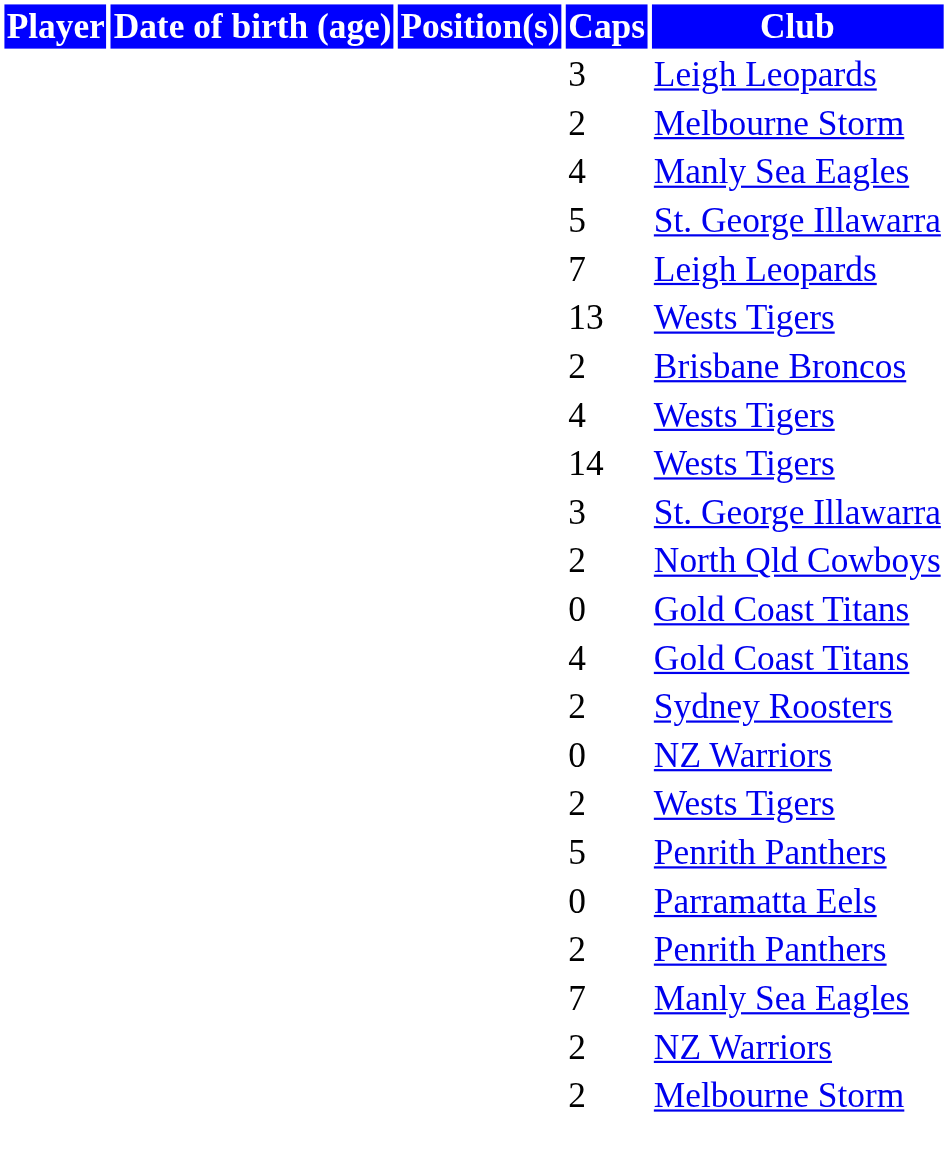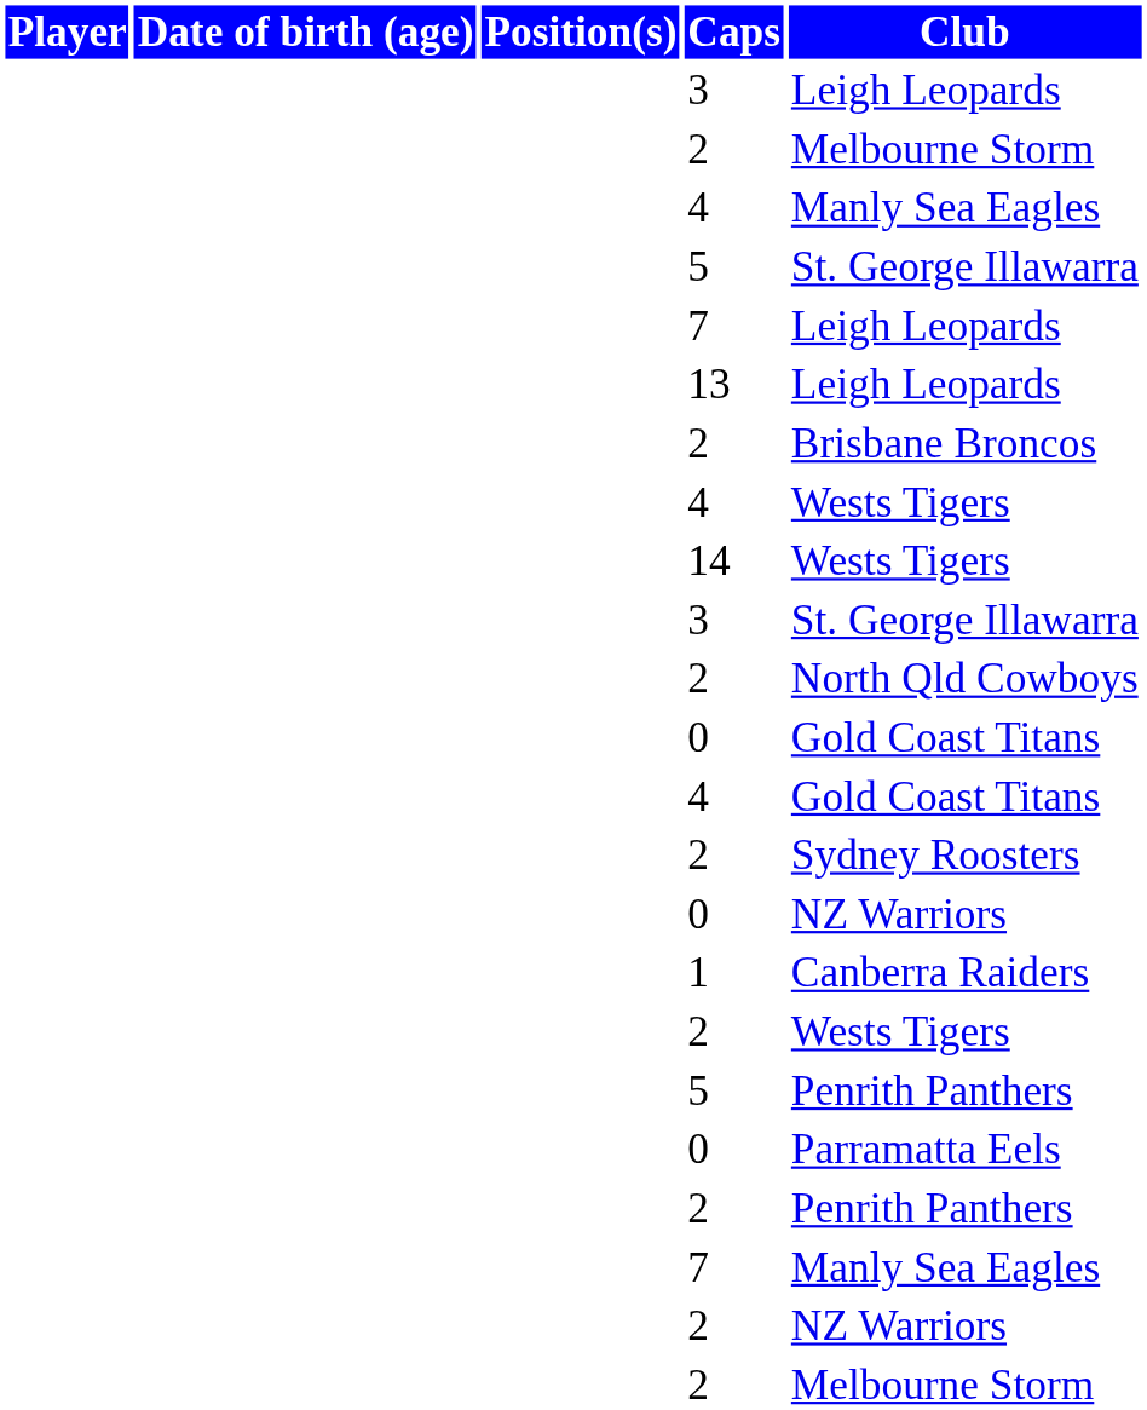 <table>
 <tr style="background:blue; color:white;">
 <th align=left>Player</th>
 <th align=center>Date of birth (age)</th>
 <th align=center>Position(s)</th>
 <th align=center>Caps</th>
 <th align=center>Club</th>
 </tr>
 <tr>
 <td align=left></td>
 <td></td>
 <td align=center></td>
 <td>3</td>
 <td align=left> <a href='#'>Leigh Leopards</a></td>
 </tr>
 <tr>
 <td align=left></td>
 <td></td>
 <td align=center></td>
 <td>2</td>
 <td align=left> <a href='#'>Melbourne Storm</a></td>
 </tr>
 <tr>
 <td align=left></td>
 <td></td>
 <td align=center></td>
 <td>4</td>
 <td align=left> <a href='#'>Manly Sea Eagles</a></td>
 </tr>
 <tr>
 <td align=left></td>
 <td></td>
 <td align=center></td>
 <td>5</td>
 <td align=left> <a href='#'>St. George Illawarra</a></td>
 </tr>
 <tr>
 <td align=left></td>
 <td></td>
 <td align=center></td>
 <td>7</td>
 <td align=left> <a href='#'>Leigh Leopards</a></td>
 </tr>
 <tr>
 <td align=left></td>
 <td></td>
 <td align=center></td>
 <td>13</td>
-<td align=left> <a href='#'>Wests Tigers</a></td>
+<td align=left> <a href='#'>Leigh Leopards</a></td>
 </tr>
 <tr>
 <td align=left></td>
 <td></td>
 <td align=center></td>
 <td>2</td>
 <td align=left> <a href='#'>Brisbane Broncos</a></td>
 </tr>
 <tr>
 <td align=left></td>
 <td></td>
 <td align=center></td>
 <td>4</td>
 <td align=left> <a href='#'>Wests Tigers</a></td>
 </tr>
 <tr>
 <td align=left></td>
 <td></td>
 <td align=center></td>
 <td>14</td>
 <td align=left> <a href='#'>Wests Tigers</a></td>
 </tr>
 <tr>
 <td align=left></td>
 <td></td>
 <td align=center></td>
 <td>3</td>
 <td align=left> <a href='#'>St. George Illawarra</a></td>
 </tr>
 <tr>
 <td align=left></td>
 <td></td>
 <td align=center></td>
 <td>2</td>
 <td align=left> <a href='#'> North Qld Cowboys</a></td>
 </tr>
 <tr>
 <td align=left></td>
 <td></td>
 <td align=center></td>
 <td>0</td>
 <td align=left> <a href='#'>Gold Coast Titans</a></td>
 </tr>
 <tr>
 <td align=left></td>
 <td></td>
 <td align=center></td>
 <td>4</td>
 <td align=left>  <a href='#'>Gold Coast Titans</a></td>
 </tr>
 <tr>
 <td align=left></td>
 <td></td>
 <td align=center></td>
 <td>2</td>
 <td align=left> <a href='#'>Sydney Roosters</a></td>
 </tr>
 <tr>
 <td align=left></td>
 <td></td>
 <td align=center></td>
 <td>0</td>
 <td align=left> <a href='#'>NZ Warriors</a></td>
 </tr>
 <tr>
 <td align=left></td>
 <td></td>
 <td align=center></td>
+<td>1</td>
+<td align=left> <a href='#'>Canberra Raiders</a></td>
+</tr>
+<tr>
+<td align=left></td>
+<td></td>
+<td align=center></td>
 <td>2</td>
 <td align=left> <a href='#'>Wests Tigers</a></td>
 </tr>
 <tr>
 <td align=left></td>
 <td></td>
 <td align=center></td>
 <td>5</td>
 <td align=left> <a href='#'>Penrith Panthers</a></td>
 </tr>
 <tr>
 <td align=left></td>
 <td></td>
 <td align=center></td>
 <td>0</td>
 <td align=left> <a href='#'>Parramatta Eels</a></td>
 </tr>
 <tr>
 <td align=left></td>
 <td></td>
 <td align=center></td>
 <td>2</td>
 <td align=left> <a href='#'>Penrith Panthers</a></td>
 </tr>
 <tr>
 <td align=left></td>
 <td></td>
 <td align=center></td>
 <td>7</td>
 <td align=left> <a href='#'>Manly Sea Eagles</a></td>
 </tr>
 <tr>
 <td align=left></td>
 <td></td>
 <td align=center></td>
 <td>2</td>
 <td align=left> <a href='#'>NZ Warriors</a></td>
 </tr>
 <tr>
 <td align=left></td>
 <td></td>
 <td align=center></td>
 <td>2</td>
 <td align=left> <a href='#'>Melbourne Storm</a></td>
 </tr>
 </table>
